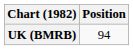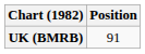 <table class="wikitable plainrowheaders" style="text-align:center">
 <tr>
 <th>Chart (1982)</th>
 <th>Position</th>
 </tr>
 <tr>
 <th scope="row">UK (BMRB)</th>
-<td>94</td>
+<td>91</td>
 </tr>
 </table>
